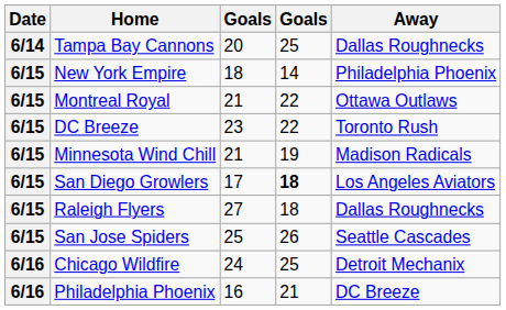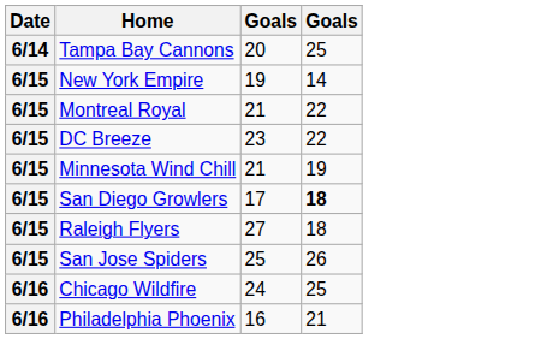 <table class="wikitable" style="font-size: 95%;">
 <tr>
 <th>Date</th>
 <th>Home</th>
 <th>Goals</th>
 <th>Goals</th>
-<th>Away</th>
 </tr>
 <tr>
 <th>6/14</th>
 <td><a href='#'>Tampa Bay Cannons</a></td>
 <td>20</td>
 <td>25</td>
-<td><a href='#'>Dallas Roughnecks</a></td>
 </tr>
 <tr>
 <th>6/15</th>
 <td><a href='#'>New York Empire</a></td>
-<td>18</td>
+<td>19</td>
 <td>14</td>
-<td><a href='#'>Philadelphia Phoenix</a></td>
 </tr>
 <tr>
 <th>6/15</th>
 <td><a href='#'>Montreal Royal</a></td>
 <td>21</td>
 <td>22</td>
-<td><a href='#'>Ottawa Outlaws</a></td>
 </tr>
 <tr>
 <th>6/15</th>
 <td><a href='#'>DC Breeze</a></td>
 <td>23</td>
 <td>22</td>
-<td><a href='#'>Toronto Rush</a></td>
 </tr>
 <tr>
 <th>6/15</th>
 <td><a href='#'>Minnesota Wind Chill</a></td>
 <td>21</td>
 <td>19</td>
-<td><a href='#'>Madison Radicals</a></td>
 </tr>
 <tr>
 <th>6/15</th>
 <td><a href='#'>San Diego Growlers</a></td>
 <td>17</td>
 <td><strong>18</strong></td>
-<td><a href='#'>Los Angeles Aviators</a></td>
 </tr>
 <tr>
 <th>6/15</th>
 <td><a href='#'>Raleigh Flyers</a></td>
 <td>27</td>
 <td>18</td>
-<td><a href='#'>Dallas Roughnecks</a></td>
 </tr>
 <tr>
 <th>6/15</th>
 <td><a href='#'>San Jose Spiders</a></td>
 <td>25</td>
 <td>26</td>
-<td><a href='#'>Seattle Cascades</a></td>
 </tr>
 <tr>
 <th>6/16</th>
 <td><a href='#'>Chicago Wildfire</a></td>
 <td>24</td>
 <td>25</td>
-<td><a href='#'>Detroit Mechanix</a></td>
 </tr>
 <tr>
 <th>6/16</th>
 <td><a href='#'>Philadelphia Phoenix</a></td>
 <td>16</td>
 <td>21</td>
-<td><a href='#'>DC Breeze</a></td>
 </tr>
 </table>
